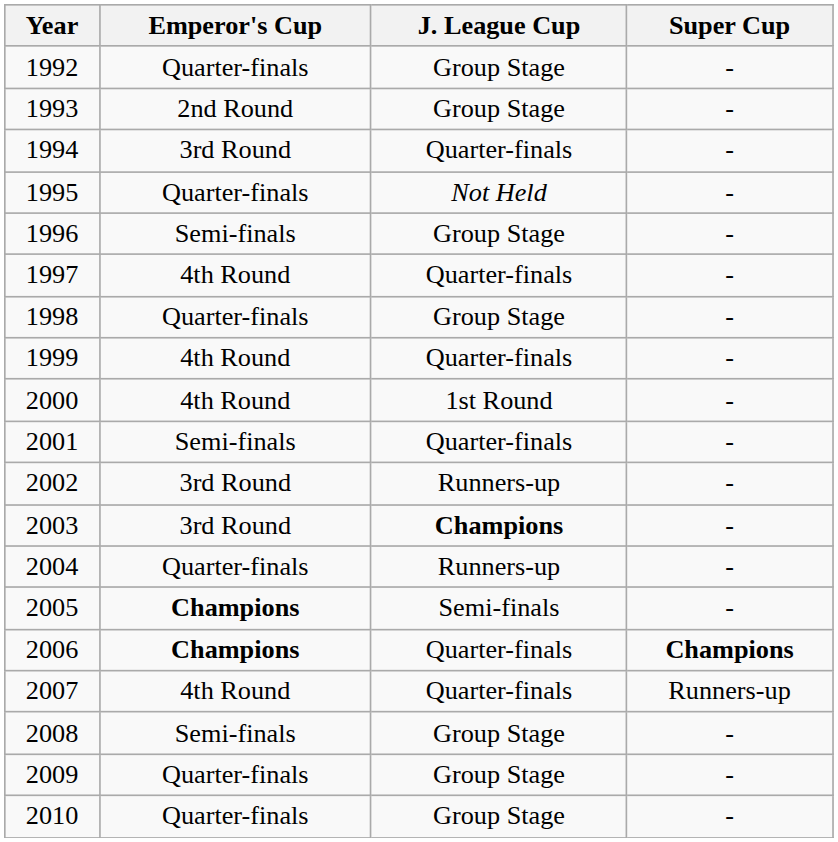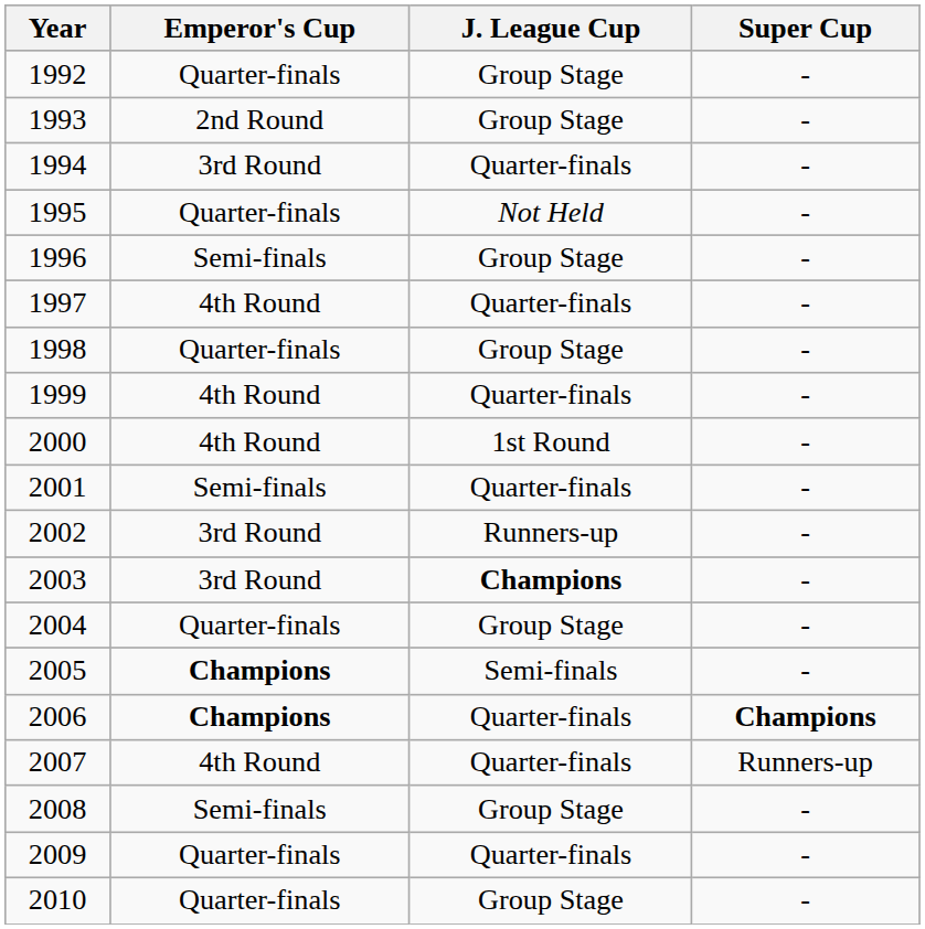 <table class="wikitable" style="width:40%; text-align: center;">
 <tr>
 <th>Year</th>
 <th>Emperor's Cup</th>
 <th>J. League Cup</th>
 <th>Super Cup</th>
 </tr>
 <tr>
 <td>1992</td>
 <td>Quarter-finals</td>
 <td>Group Stage</td>
 <td>-</td>
 </tr>
 <tr>
 <td>1993</td>
 <td>2nd Round</td>
 <td>Group Stage</td>
 <td>-</td>
 </tr>
 <tr>
 <td>1994</td>
 <td>3rd Round</td>
 <td>Quarter-finals</td>
 <td>-</td>
 </tr>
 <tr>
 <td>1995</td>
 <td>Quarter-finals</td>
 <td><em>Not Held</em></td>
 <td>-</td>
 </tr>
 <tr>
 <td>1996</td>
 <td>Semi-finals</td>
 <td>Group Stage</td>
 <td>-</td>
 </tr>
 <tr>
 <td>1997</td>
 <td>4th Round</td>
 <td>Quarter-finals</td>
 <td>-</td>
 </tr>
 <tr>
 <td>1998</td>
 <td>Quarter-finals</td>
 <td>Group Stage</td>
 <td>-</td>
 </tr>
 <tr>
 <td>1999</td>
 <td>4th Round</td>
 <td>Quarter-finals</td>
 <td>-</td>
 </tr>
 <tr>
 <td>2000</td>
 <td>4th Round</td>
 <td>1st Round</td>
 <td>-</td>
 </tr>
 <tr>
 <td>2001</td>
 <td>Semi-finals</td>
 <td>Quarter-finals</td>
 <td>-</td>
 </tr>
 <tr>
 <td>2002</td>
 <td>3rd Round</td>
 <td>Runners-up</td>
 <td>-</td>
 </tr>
 <tr>
 <td>2003</td>
 <td>3rd Round</td>
 <td><strong>Champions</strong></td>
 <td>-</td>
 </tr>
 <tr>
 <td>2004</td>
 <td>Quarter-finals</td>
-<td>Runners-up</td>
+<td>Group Stage</td>
 <td>-</td>
 </tr>
 <tr>
 <td>2005</td>
 <td><strong>Champions</strong></td>
 <td>Semi-finals</td>
 <td>-</td>
 </tr>
 <tr>
 <td>2006</td>
 <td><strong>Champions</strong></td>
 <td>Quarter-finals</td>
 <td><strong>Champions</strong></td>
 </tr>
 <tr>
 <td>2007</td>
 <td>4th Round</td>
 <td>Quarter-finals</td>
 <td>Runners-up</td>
 </tr>
 <tr>
 <td>2008</td>
 <td>Semi-finals</td>
 <td>Group Stage</td>
 <td>-</td>
 </tr>
 <tr>
 <td>2009</td>
 <td>Quarter-finals</td>
-<td>Group Stage</td>
+<td>Quarter-finals</td>
 <td>-</td>
 </tr>
 <tr>
 <td>2010</td>
 <td>Quarter-finals</td>
 <td>Group Stage</td>
 <td>-</td>
 </tr>
 </table>
